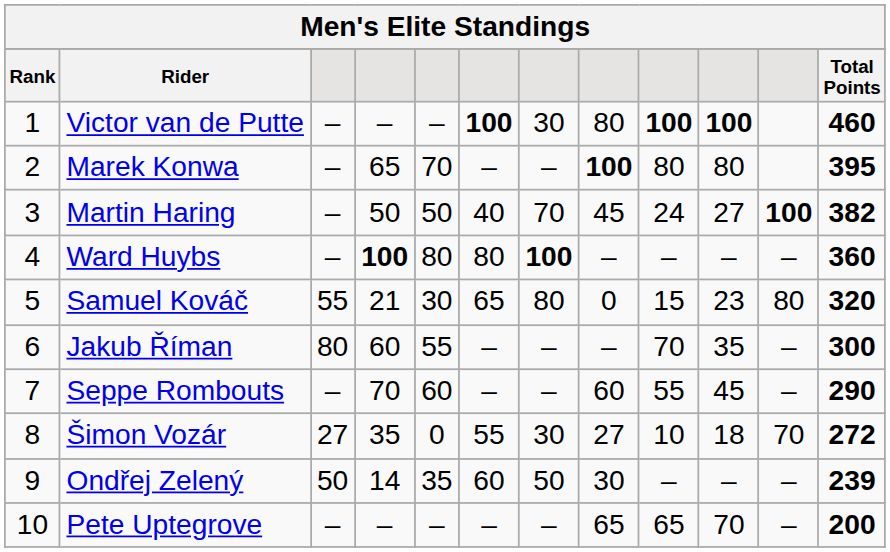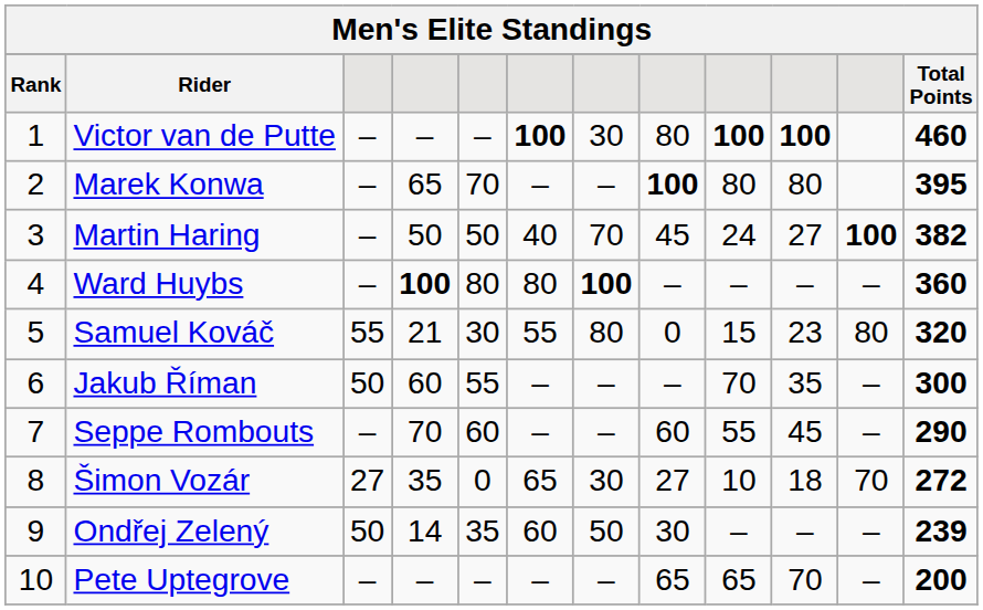 <table class="wikitable sortable">
 <tr>
 <th colspan=27 align="center">Men's Elite Standings</th>
 </tr>
 <tr>
 </tr>
 <tr style="font-size:8pt;font-weight:bold">
 <th align="center">Rank</th>
 <th align="center">Rider</th>
 <th class=unsortable style="background:#E5E4E2;"><small></small></th>
 <th class=unsortable style="background:#E5E4E2;"><small></small></th>
 <th class=unsortable style="background:#E5E4E2;"><small></small></th>
 <th class=unsortable style="background:#E5E4E2;"><small></small></th>
 <th class=unsortable style="background:#E5E4E2;"><small></small></th>
 <th class=unsortable style="background:#E5E4E2;"><small></small></th>
 <th class=unsortable style="background:#E5E4E2;"><small></small></th>
 <th class=unsortable style="background:#E5E4E2;"><small></small></th>
 <th class=unsortable style="background:#E5E4E2;"><small></small></th>
 <th align="center">Total<br>Points</th>
 </tr>
 <tr>
 <td align=center>1</td>
 <td> <a href='#'>Victor van de Putte</a></td>
 <td align=center>–</td>
 <td align=center>–</td>
 <td align=center>–</td>
 <td align=center><strong>100</strong></td>
 <td align=center>30</td>
 <td align=center>80</td>
 <td align=center><strong>100</strong></td>
 <td align=center><strong>100</strong></td>
 <td align=center></td>
 <td align=center><strong>460</strong></td>
 </tr>
 <tr>
 <td align=center>2</td>
 <td> <a href='#'>Marek Konwa</a></td>
 <td align=center>–</td>
 <td align=center>65</td>
 <td align=center>70</td>
 <td align=center>–</td>
 <td align=center>–</td>
 <td align=center><strong>100</strong></td>
 <td align=center>80</td>
 <td align=center>80</td>
 <td align=center></td>
 <td align=center><strong>395</strong></td>
 </tr>
 <tr>
 <td align=center>3</td>
 <td> <a href='#'>Martin Haring</a></td>
 <td align=center>–</td>
 <td align=center>50</td>
 <td align=center>50</td>
 <td align=center>40</td>
 <td align=center>70</td>
 <td align=center>45</td>
 <td align=center>24</td>
 <td align=center>27</td>
 <td align=center><strong>100</strong></td>
 <td align=center><strong>382</strong></td>
 </tr>
 <tr>
 <td align=center>4</td>
 <td> <a href='#'>Ward Huybs</a></td>
 <td align=center>–</td>
 <td align=center><strong>100</strong></td>
 <td align=center>80</td>
 <td align=center>80</td>
 <td align=center><strong>100</strong></td>
 <td align=center>–</td>
 <td align=center>–</td>
 <td align=center>–</td>
 <td align=center>–</td>
 <td align=center><strong>360</strong></td>
 </tr>
 <tr>
 <td align=center>5</td>
 <td> <a href='#'>Samuel Kováč</a></td>
 <td align=center>55</td>
 <td align=center>21</td>
 <td align=center>30</td>
-<td align=center>65</td>
+<td align=center>55</td>
 <td align=center>80</td>
 <td align=center>0</td>
 <td align=center>15</td>
 <td align=center>23</td>
 <td align=center>80</td>
 <td align=center><strong>320</strong></td>
 </tr>
 <tr>
 <td align=center>6</td>
 <td> <a href='#'>Jakub Říman</a></td>
-<td align=center>80</td>
+<td align=center>50</td>
 <td align=center>60</td>
 <td align=center>55</td>
 <td align=center>–</td>
 <td align=center>–</td>
 <td align=center>–</td>
 <td align=center>70</td>
 <td align=center>35</td>
 <td align=center>–</td>
 <td align=center><strong>300</strong></td>
 </tr>
 <tr>
 <td align=center>7</td>
 <td> <a href='#'>Seppe Rombouts</a></td>
 <td align=center>–</td>
 <td align=center>70</td>
 <td align=center>60</td>
 <td align=center>–</td>
 <td align=center>–</td>
 <td align=center>60</td>
 <td align=center>55</td>
 <td align=center>45</td>
 <td align=center>–</td>
 <td align=center><strong>290</strong></td>
 </tr>
 <tr>
 <td align=center>8</td>
 <td> <a href='#'>Šimon Vozár</a></td>
 <td align=center>27</td>
 <td align=center>35</td>
 <td align=center>0</td>
-<td align=center>55</td>
+<td align=center>65</td>
 <td align=center>30</td>
 <td align=center>27</td>
 <td align=center>10</td>
 <td align=center>18</td>
 <td align=center>70</td>
 <td align=center><strong>272</strong></td>
 </tr>
 <tr>
 <td align=center>9</td>
 <td> <a href='#'>Ondřej Zelený</a></td>
 <td align=center>50</td>
 <td align=center>14</td>
 <td align=center>35</td>
 <td align=center>60</td>
 <td align=center>50</td>
 <td align=center>30</td>
 <td align=center>–</td>
 <td align=center>–</td>
 <td align=center>–</td>
 <td align=center><strong>239</strong></td>
 </tr>
 <tr>
 <td align=center>10</td>
 <td> <a href='#'>Pete Uptegrove</a></td>
 <td align=center>–</td>
 <td align=center>–</td>
 <td align=center>–</td>
 <td align=center>–</td>
 <td align=center>–</td>
 <td align=center>65</td>
 <td align=center>65</td>
 <td align=center>70</td>
 <td align=center>–</td>
 <td align=center><strong>200</strong></td>
 </tr>
 </table>
